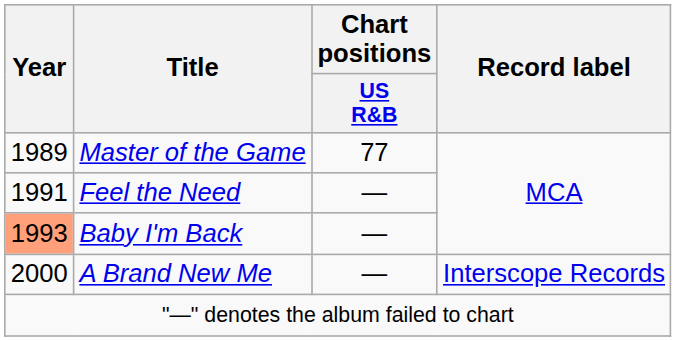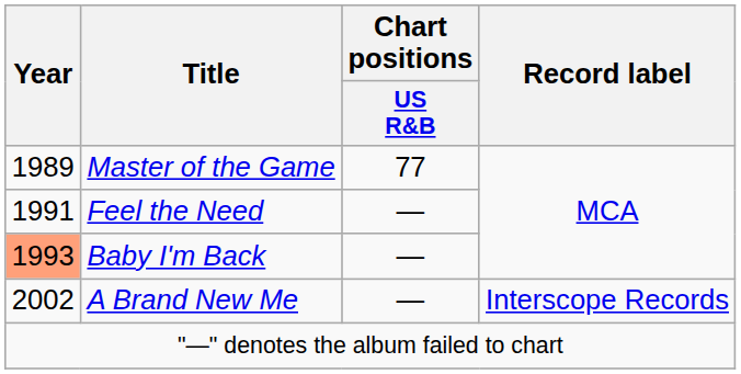 <table class="wikitable" style="text-align:center;">
 <tr>
 <th scope="col" rowspan="2">Year</th>
 <th scope="col" rowspan="2">Title</th>
 <th scope="col" colspan="1">Chart positions</th>
 <th scope="col" rowspan="2">Record label</th>
 </tr>
 <tr style="font-size:smaller;">
 <th scope="col" width="40"><a href='#'>US<br>R&B</a></th>
 </tr>
 <tr>
 <td>1989</td>
 <td align="left"><em><a href='#'>Master of the Game</a></em></td>
 <td>77</td>
 <td rowspan="3"><a href='#'>MCA</a></td>
 </tr>
 <tr>
 <td>1991</td>
 <td align="left"><em><a href='#'>Feel the Need</a></em></td>
 <td>—</td>
 </tr>
 <tr>
 <td style="background: lightsalmon;">1993</td>
 <td align="left"><em><a href='#'>Baby I'm Back</a></em></td>
 <td>—</td>
 </tr>
 <tr>
-<td>2000</td>
+<td>2002</td>
 <td align="left"><em><a href='#'>A Brand New Me</a></em></td>
 <td>—</td>
 <td><a href='#'>Interscope Records</a></td>
 </tr>
 <tr>
 <td colspan="7"><small>"—" denotes the album failed to chart</small></td>
 </tr>
 </table>
